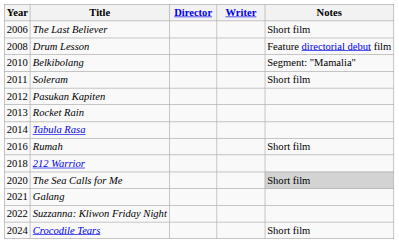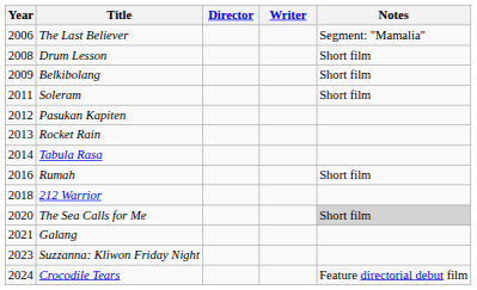 <table class="wikitable sortable">
 <tr>
 <th>Year</th>
 <th>Title</th>
 <th width="65"><a href='#'>Director</a></th>
 <th width="65"><a href='#'>Writer</a></th>
 <th>Notes</th>
 </tr>
 <tr>
 <td>2006</td>
 <td><em>The Last Believer</em></td>
 <td></td>
 <td></td>
-<td>Short film</td>
+<td>Segment: "Mamalia"</td>
 </tr>
 <tr>
 <td>2008</td>
 <td><em>Drum Lesson</em></td>
 <td></td>
 <td></td>
-<td>Feature <a href='#'>directorial debut</a> film</td>
+<td>Short film</td>
 </tr>
 <tr>
-<td>2010</td>
+<td>2009</td>
 <td><em>Belkibolang</em></td>
 <td></td>
 <td></td>
-<td>Segment: "Mamalia"</td>
+<td>Short film</td>
 </tr>
 <tr>
 <td>2011</td>
 <td><em>Soleram</em></td>
 <td></td>
 <td></td>
 <td>Short film</td>
 </tr>
 <tr>
 <td>2012</td>
 <td><em>Pasukan Kapiten</em></td>
 <td></td>
 <td></td>
 <td></td>
 </tr>
 <tr>
 <td>2013</td>
 <td><em>Rocket Rain</em></td>
 <td></td>
 <td></td>
 <td></td>
 </tr>
 <tr>
 <td>2014</td>
 <td><em><a href='#'>Tabula Rasa</a></em></td>
 <td></td>
 <td></td>
 <td></td>
 </tr>
 <tr>
 <td>2016</td>
 <td><em>Rumah</em></td>
 <td></td>
 <td></td>
 <td>Short film</td>
 </tr>
 <tr>
 <td>2018</td>
 <td><em><a href='#'>212 Warrior</a></em></td>
 <td></td>
 <td></td>
 <td></td>
 </tr>
 <tr>
 <td>2020</td>
 <td><em>The Sea Calls for Me</em></td>
 <td></td>
 <td></td>
 <td style="background: lightgrey;">Short film</td>
 </tr>
 <tr>
 <td>2021</td>
 <td><em>Galang</em></td>
 <td></td>
 <td></td>
 <td></td>
 </tr>
 <tr>
-<td>2022</td>
+<td>2023</td>
 <td><em>Suzzanna: Kliwon Friday Night</em></td>
 <td></td>
 <td></td>
 <td></td>
 </tr>
 <tr>
 <td>2024</td>
 <td><em><a href='#'>Crocodile Tears</a></em></td>
 <td></td>
 <td></td>
-<td>Short film</td>
+<td>Feature <a href='#'>directorial debut</a> film</td>
 </tr>
 </table>
